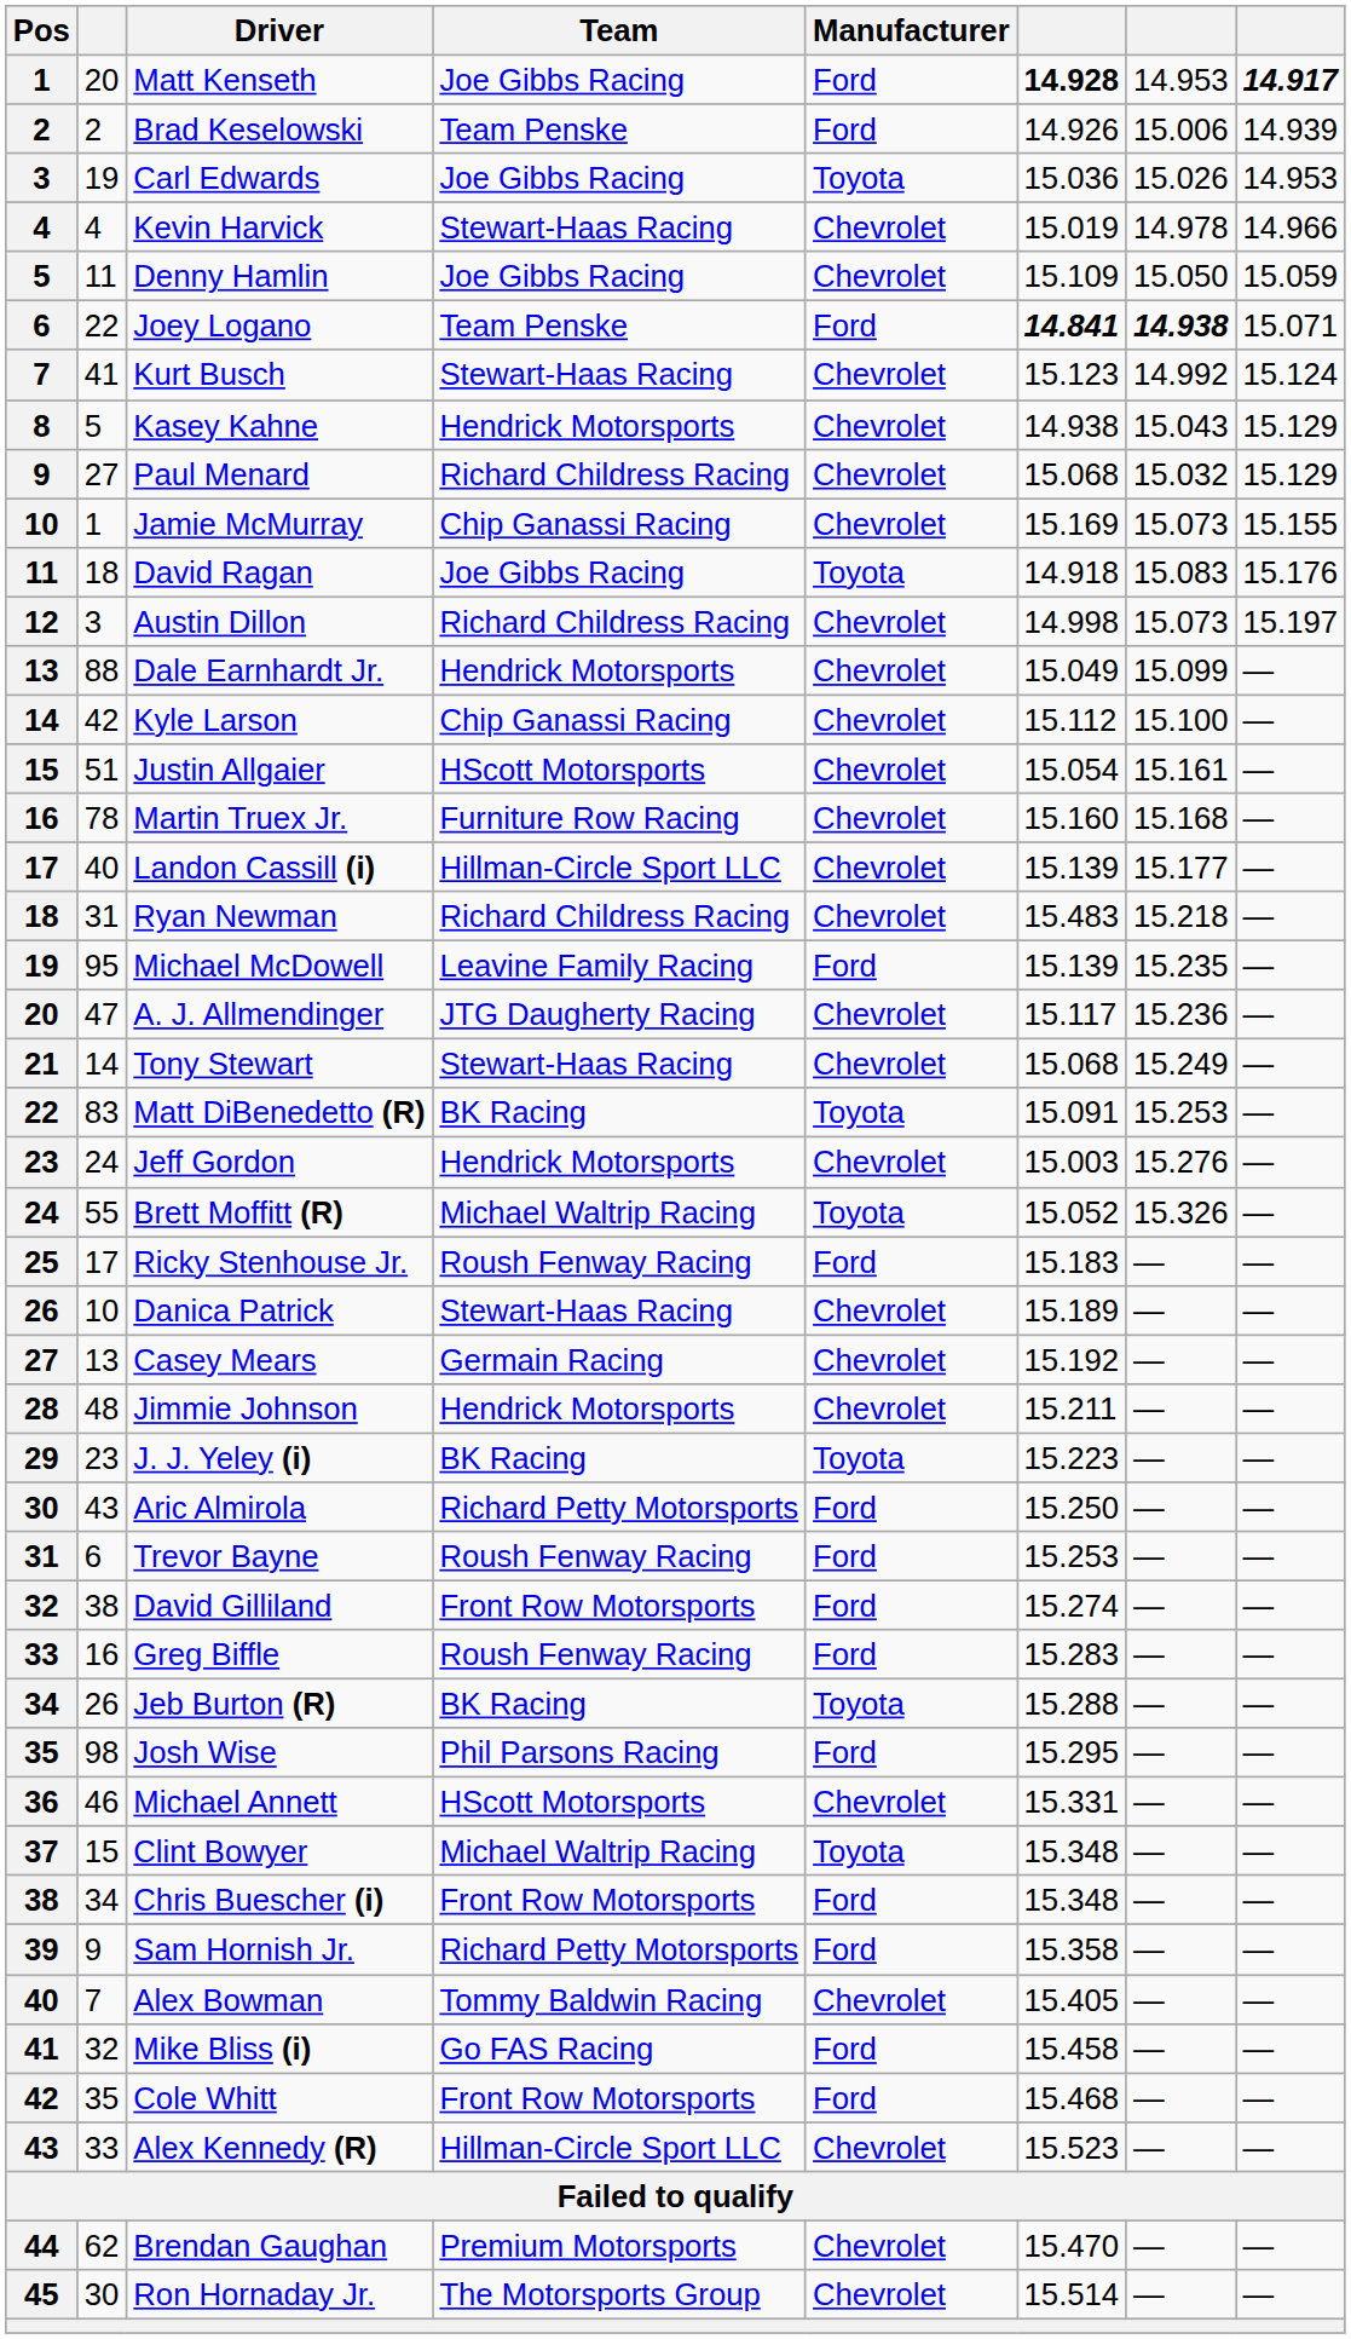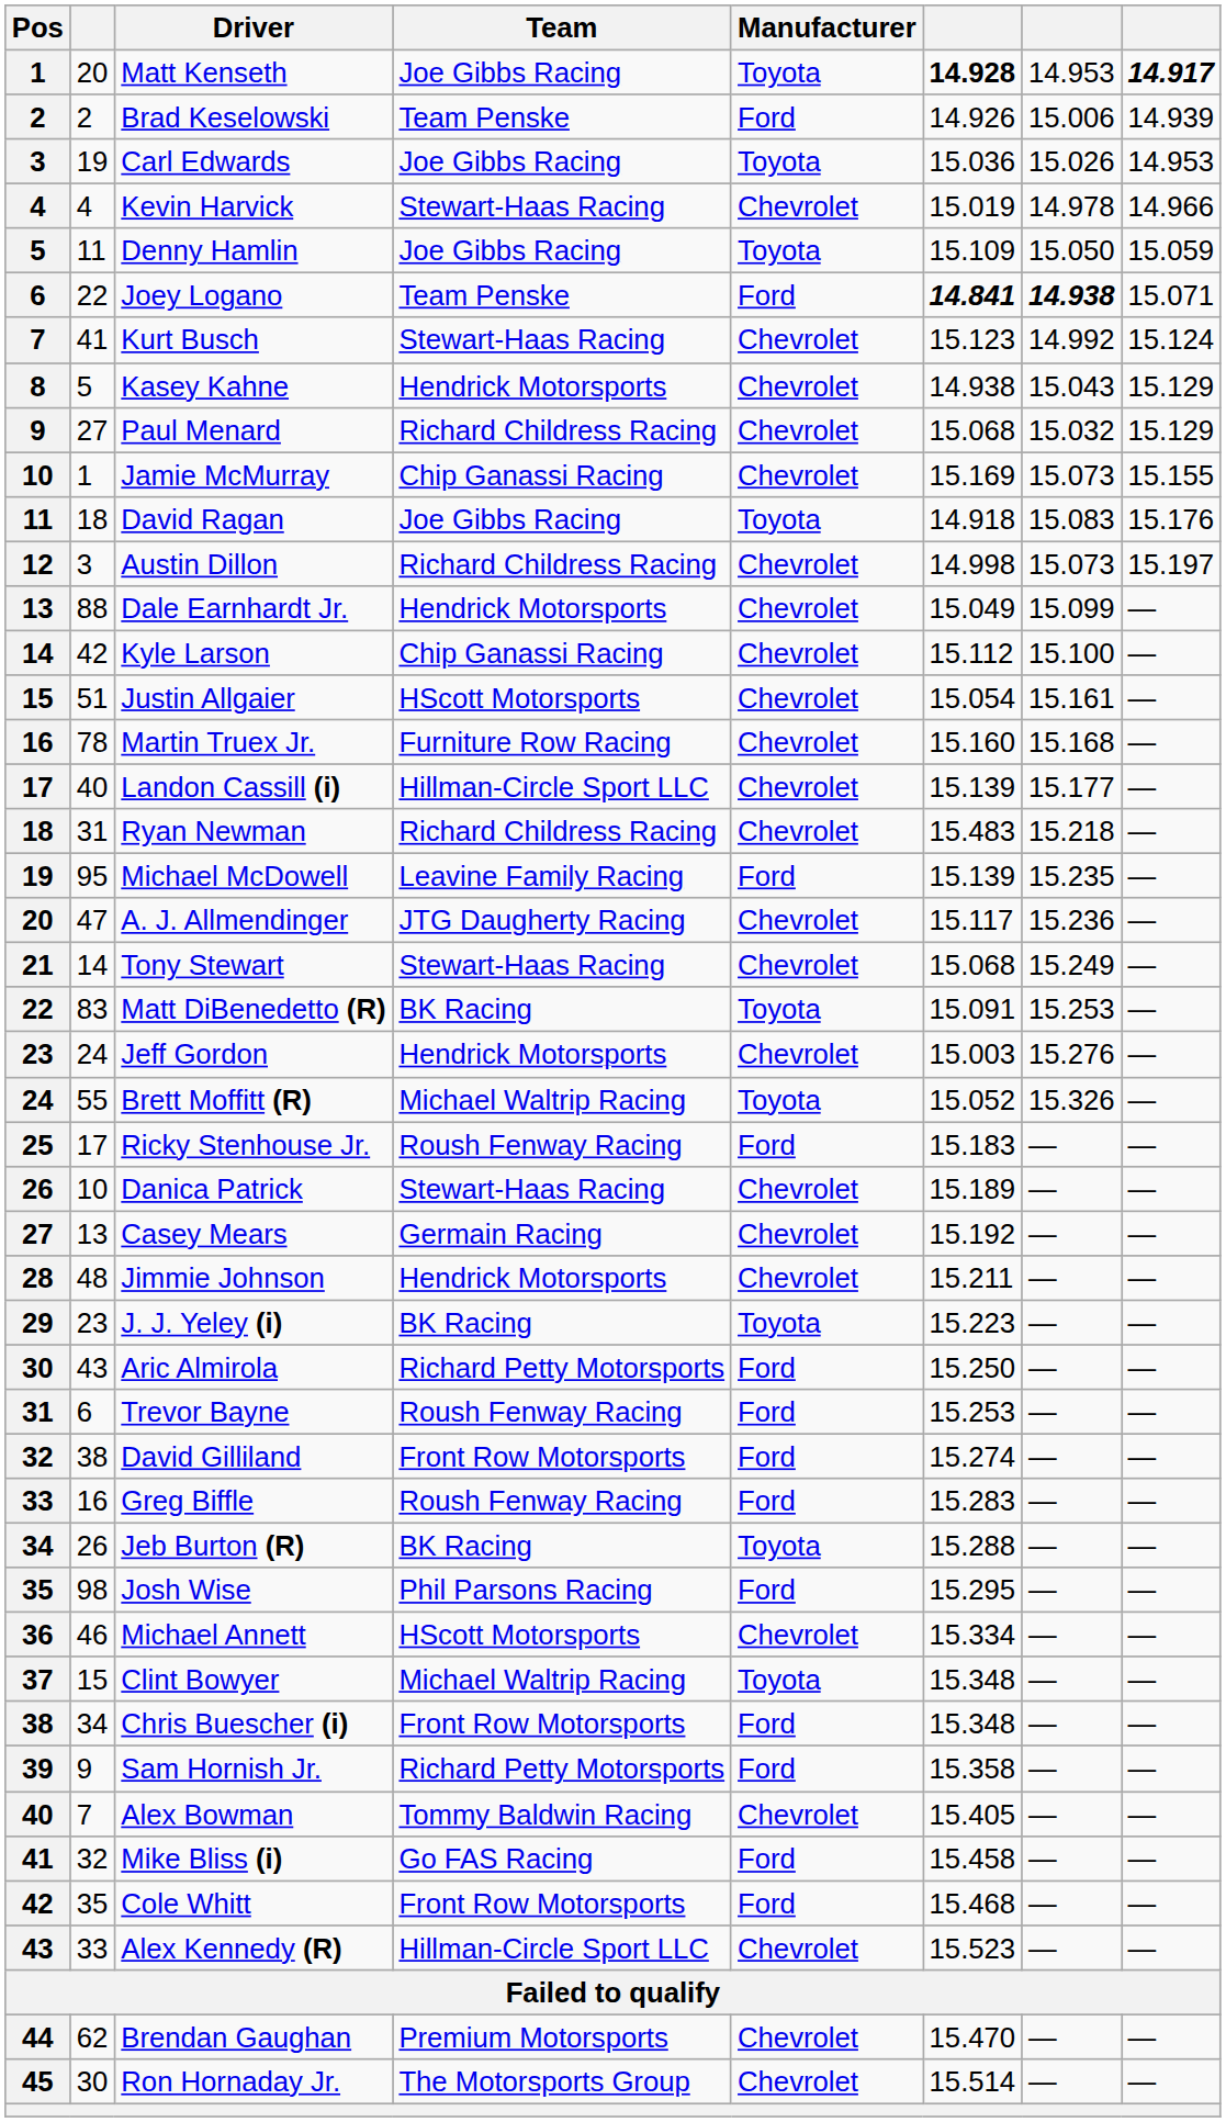 <table class="wikitable" style="font-size:95%">
 <tr>
 <th>Pos</th>
 <th></th>
 <th>Driver</th>
 <th>Team</th>
 <th>Manufacturer</th>
 <th></th>
 <th></th>
 <th></th>
 </tr>
 <tr>
 <th>1</th>
 <td>20</td>
 <td><a href='#'>Matt Kenseth</a></td>
 <td><a href='#'>Joe Gibbs Racing</a></td>
-<td><a href='#'>Ford</a></td>
+<td><a href='#'>Toyota</a></td>
 <td><strong>14.928</strong></td>
 <td>14.953</td>
 <td><strong><em>14.917</em></strong></td>
 </tr>
 <tr>
 <th>2</th>
 <td>2</td>
 <td><a href='#'>Brad Keselowski</a></td>
 <td><a href='#'>Team Penske</a></td>
 <td><a href='#'>Ford</a></td>
 <td>14.926</td>
 <td>15.006</td>
 <td>14.939</td>
 </tr>
 <tr>
 <th>3</th>
 <td>19</td>
 <td><a href='#'>Carl Edwards</a></td>
 <td><a href='#'>Joe Gibbs Racing</a></td>
 <td><a href='#'>Toyota</a></td>
 <td>15.036</td>
 <td>15.026</td>
 <td>14.953</td>
 </tr>
 <tr>
 <th>4</th>
 <td>4</td>
 <td><a href='#'>Kevin Harvick</a></td>
 <td><a href='#'>Stewart-Haas Racing</a></td>
 <td><a href='#'>Chevrolet</a></td>
 <td>15.019</td>
 <td>14.978</td>
 <td>14.966</td>
 </tr>
 <tr>
 <th>5</th>
 <td>11</td>
 <td><a href='#'>Denny Hamlin</a></td>
 <td><a href='#'>Joe Gibbs Racing</a></td>
-<td><a href='#'>Chevrolet</a></td>
+<td><a href='#'>Toyota</a></td>
 <td>15.109</td>
 <td>15.050</td>
 <td>15.059</td>
 </tr>
 <tr>
 <th>6</th>
 <td>22</td>
 <td><a href='#'>Joey Logano</a></td>
 <td><a href='#'>Team Penske</a></td>
 <td><a href='#'>Ford</a></td>
 <td><strong><em>14.841</em></strong></td>
 <td><strong><em>14.938</em></strong></td>
 <td>15.071</td>
 </tr>
 <tr>
 <th>7</th>
 <td>41</td>
 <td><a href='#'>Kurt Busch</a></td>
 <td><a href='#'>Stewart-Haas Racing</a></td>
 <td><a href='#'>Chevrolet</a></td>
 <td>15.123</td>
 <td>14.992</td>
 <td>15.124</td>
 </tr>
 <tr>
 <th>8</th>
 <td>5</td>
 <td><a href='#'>Kasey Kahne</a></td>
 <td><a href='#'>Hendrick Motorsports</a></td>
 <td><a href='#'>Chevrolet</a></td>
 <td>14.938</td>
 <td>15.043</td>
 <td>15.129</td>
 </tr>
 <tr>
 <th>9</th>
 <td>27</td>
 <td><a href='#'>Paul Menard</a></td>
 <td><a href='#'>Richard Childress Racing</a></td>
 <td><a href='#'>Chevrolet</a></td>
 <td>15.068</td>
 <td>15.032</td>
 <td>15.129</td>
 </tr>
 <tr>
 <th>10</th>
 <td>1</td>
 <td><a href='#'>Jamie McMurray</a></td>
 <td><a href='#'>Chip Ganassi Racing</a></td>
 <td><a href='#'>Chevrolet</a></td>
 <td>15.169</td>
 <td>15.073</td>
 <td>15.155</td>
 </tr>
 <tr>
 <th>11</th>
 <td>18</td>
 <td><a href='#'>David Ragan</a></td>
 <td><a href='#'>Joe Gibbs Racing</a></td>
 <td><a href='#'>Toyota</a></td>
 <td>14.918</td>
 <td>15.083</td>
 <td>15.176</td>
 </tr>
 <tr>
 <th>12</th>
 <td>3</td>
 <td><a href='#'>Austin Dillon</a></td>
 <td><a href='#'>Richard Childress Racing</a></td>
 <td><a href='#'>Chevrolet</a></td>
 <td>14.998</td>
 <td>15.073</td>
 <td>15.197</td>
 </tr>
 <tr>
 <th>13</th>
 <td>88</td>
 <td><a href='#'>Dale Earnhardt Jr.</a></td>
 <td><a href='#'>Hendrick Motorsports</a></td>
 <td><a href='#'>Chevrolet</a></td>
 <td>15.049</td>
 <td>15.099</td>
 <td>—</td>
 </tr>
 <tr>
 <th>14</th>
 <td>42</td>
 <td><a href='#'>Kyle Larson</a></td>
 <td><a href='#'>Chip Ganassi Racing</a></td>
 <td><a href='#'>Chevrolet</a></td>
 <td>15.112</td>
 <td>15.100</td>
 <td>—</td>
 </tr>
 <tr>
 <th>15</th>
 <td>51</td>
 <td><a href='#'>Justin Allgaier</a></td>
 <td><a href='#'>HScott Motorsports</a></td>
 <td><a href='#'>Chevrolet</a></td>
 <td>15.054</td>
 <td>15.161</td>
 <td>—</td>
 </tr>
 <tr>
 <th>16</th>
 <td>78</td>
 <td><a href='#'>Martin Truex Jr.</a></td>
 <td><a href='#'>Furniture Row Racing</a></td>
 <td><a href='#'>Chevrolet</a></td>
 <td>15.160</td>
 <td>15.168</td>
 <td>—</td>
 </tr>
 <tr>
 <th>17</th>
 <td>40</td>
 <td><a href='#'>Landon Cassill</a> <strong>(i)</strong></td>
 <td><a href='#'>Hillman-Circle Sport LLC</a></td>
 <td><a href='#'>Chevrolet</a></td>
 <td>15.139</td>
 <td>15.177</td>
 <td>—</td>
 </tr>
 <tr>
 <th>18</th>
 <td>31</td>
 <td><a href='#'>Ryan Newman</a></td>
 <td><a href='#'>Richard Childress Racing</a></td>
 <td><a href='#'>Chevrolet</a></td>
 <td>15.483</td>
 <td>15.218</td>
 <td>—</td>
 </tr>
 <tr>
 <th>19</th>
 <td>95</td>
 <td><a href='#'>Michael McDowell</a></td>
 <td><a href='#'>Leavine Family Racing</a></td>
 <td><a href='#'>Ford</a></td>
 <td>15.139</td>
 <td>15.235</td>
 <td>—</td>
 </tr>
 <tr>
 <th>20</th>
 <td>47</td>
 <td><a href='#'>A. J. Allmendinger</a></td>
 <td><a href='#'>JTG Daugherty Racing</a></td>
 <td><a href='#'>Chevrolet</a></td>
 <td>15.117</td>
 <td>15.236</td>
 <td>—</td>
 </tr>
 <tr>
 <th>21</th>
 <td>14</td>
 <td><a href='#'>Tony Stewart</a></td>
 <td><a href='#'>Stewart-Haas Racing</a></td>
 <td><a href='#'>Chevrolet</a></td>
 <td>15.068</td>
 <td>15.249</td>
 <td>—</td>
 </tr>
 <tr>
 <th>22</th>
 <td>83</td>
 <td><a href='#'>Matt DiBenedetto</a> <strong>(R)</strong></td>
 <td><a href='#'>BK Racing</a></td>
 <td><a href='#'>Toyota</a></td>
 <td>15.091</td>
 <td>15.253</td>
 <td>—</td>
 </tr>
 <tr>
 <th>23</th>
 <td>24</td>
 <td><a href='#'>Jeff Gordon</a></td>
 <td><a href='#'>Hendrick Motorsports</a></td>
 <td><a href='#'>Chevrolet</a></td>
 <td>15.003</td>
 <td>15.276</td>
 <td>—</td>
 </tr>
 <tr>
 <th>24</th>
 <td>55</td>
 <td><a href='#'>Brett Moffitt</a> <strong>(R)</strong></td>
 <td><a href='#'>Michael Waltrip Racing</a></td>
 <td><a href='#'>Toyota</a></td>
 <td>15.052</td>
 <td>15.326</td>
 <td>—</td>
 </tr>
 <tr>
 <th>25</th>
 <td>17</td>
 <td><a href='#'>Ricky Stenhouse Jr.</a></td>
 <td><a href='#'>Roush Fenway Racing</a></td>
 <td><a href='#'>Ford</a></td>
 <td>15.183</td>
 <td>—</td>
 <td>—</td>
 </tr>
 <tr>
 <th>26</th>
 <td>10</td>
 <td><a href='#'>Danica Patrick</a></td>
 <td><a href='#'>Stewart-Haas Racing</a></td>
 <td><a href='#'>Chevrolet</a></td>
 <td>15.189</td>
 <td>—</td>
 <td>—</td>
 </tr>
 <tr>
 <th>27</th>
 <td>13</td>
 <td><a href='#'>Casey Mears</a></td>
 <td><a href='#'>Germain Racing</a></td>
 <td><a href='#'>Chevrolet</a></td>
 <td>15.192</td>
 <td>—</td>
 <td>—</td>
 </tr>
 <tr>
 <th>28</th>
 <td>48</td>
 <td><a href='#'>Jimmie Johnson</a></td>
 <td><a href='#'>Hendrick Motorsports</a></td>
 <td><a href='#'>Chevrolet</a></td>
 <td>15.211</td>
 <td>—</td>
 <td>—</td>
 </tr>
 <tr>
 <th>29</th>
 <td>23</td>
 <td><a href='#'>J. J. Yeley</a> <strong>(i)</strong></td>
 <td><a href='#'>BK Racing</a></td>
 <td><a href='#'>Toyota</a></td>
 <td>15.223</td>
 <td>—</td>
 <td>—</td>
 </tr>
 <tr>
 <th>30</th>
 <td>43</td>
 <td><a href='#'>Aric Almirola</a></td>
 <td><a href='#'>Richard Petty Motorsports</a></td>
 <td><a href='#'>Ford</a></td>
 <td>15.250</td>
 <td>—</td>
 <td>—</td>
 </tr>
 <tr>
 <th>31</th>
 <td>6</td>
 <td><a href='#'>Trevor Bayne</a></td>
 <td><a href='#'>Roush Fenway Racing</a></td>
 <td><a href='#'>Ford</a></td>
 <td>15.253</td>
 <td>—</td>
 <td>—</td>
 </tr>
 <tr>
 <th>32</th>
 <td>38</td>
 <td><a href='#'>David Gilliland</a></td>
 <td><a href='#'>Front Row Motorsports</a></td>
 <td><a href='#'>Ford</a></td>
 <td>15.274</td>
 <td>—</td>
 <td>—</td>
 </tr>
 <tr>
 <th>33</th>
 <td>16</td>
 <td><a href='#'>Greg Biffle</a></td>
 <td><a href='#'>Roush Fenway Racing</a></td>
 <td><a href='#'>Ford</a></td>
 <td>15.283</td>
 <td>—</td>
 <td>—</td>
 </tr>
 <tr>
 <th>34</th>
 <td>26</td>
 <td><a href='#'>Jeb Burton</a> <strong>(R)</strong></td>
 <td><a href='#'>BK Racing</a></td>
 <td><a href='#'>Toyota</a></td>
 <td>15.288</td>
 <td>—</td>
 <td>—</td>
 </tr>
 <tr>
 <th>35</th>
 <td>98</td>
 <td><a href='#'>Josh Wise</a></td>
 <td><a href='#'>Phil Parsons Racing</a></td>
 <td><a href='#'>Ford</a></td>
 <td>15.295</td>
 <td>—</td>
 <td>—</td>
 </tr>
 <tr>
 <th>36</th>
 <td>46</td>
 <td><a href='#'>Michael Annett</a></td>
 <td><a href='#'>HScott Motorsports</a></td>
 <td><a href='#'>Chevrolet</a></td>
-<td>15.331</td>
+<td>15.334</td>
 <td>—</td>
 <td>—</td>
 </tr>
 <tr>
 <th>37</th>
 <td>15</td>
 <td><a href='#'>Clint Bowyer</a></td>
 <td><a href='#'>Michael Waltrip Racing</a></td>
 <td><a href='#'>Toyota</a></td>
 <td>15.348</td>
 <td>—</td>
 <td>—</td>
 </tr>
 <tr>
 <th>38</th>
 <td>34</td>
 <td><a href='#'>Chris Buescher</a> <strong>(i)</strong></td>
 <td><a href='#'>Front Row Motorsports</a></td>
 <td><a href='#'>Ford</a></td>
 <td>15.348</td>
 <td>—</td>
 <td>—</td>
 </tr>
 <tr>
 <th>39</th>
 <td>9</td>
 <td><a href='#'>Sam Hornish Jr.</a></td>
 <td><a href='#'>Richard Petty Motorsports</a></td>
 <td><a href='#'>Ford</a></td>
 <td>15.358</td>
 <td>—</td>
 <td>—</td>
 </tr>
 <tr>
 <th>40</th>
 <td>7</td>
 <td><a href='#'>Alex Bowman</a></td>
 <td><a href='#'>Tommy Baldwin Racing</a></td>
 <td><a href='#'>Chevrolet</a></td>
 <td>15.405</td>
 <td>—</td>
 <td>—</td>
 </tr>
 <tr>
 <th>41</th>
 <td>32</td>
 <td><a href='#'>Mike Bliss</a> <strong>(i)</strong></td>
 <td><a href='#'>Go FAS Racing</a></td>
 <td><a href='#'>Ford</a></td>
 <td>15.458</td>
 <td>—</td>
 <td>—</td>
 </tr>
 <tr>
 <th>42</th>
 <td>35</td>
 <td><a href='#'>Cole Whitt</a></td>
 <td><a href='#'>Front Row Motorsports</a></td>
 <td><a href='#'>Ford</a></td>
 <td>15.468</td>
 <td>—</td>
 <td>—</td>
 </tr>
 <tr>
 <th>43</th>
 <td>33</td>
 <td><a href='#'>Alex Kennedy</a> <strong>(R)</strong></td>
 <td><a href='#'>Hillman-Circle Sport LLC</a></td>
 <td><a href='#'>Chevrolet</a></td>
 <td>15.523</td>
 <td>—</td>
 <td>—</td>
 </tr>
 <tr>
 <th colspan="8">Failed to qualify</th>
 </tr>
 <tr>
 <th>44</th>
 <td>62</td>
 <td><a href='#'>Brendan Gaughan</a></td>
 <td><a href='#'>Premium Motorsports</a></td>
 <td><a href='#'>Chevrolet</a></td>
 <td>15.470</td>
 <td>—</td>
 <td>—</td>
 </tr>
 <tr>
 <th>45</th>
 <td>30</td>
 <td><a href='#'>Ron Hornaday Jr.</a></td>
 <td><a href='#'>The Motorsports Group</a></td>
 <td><a href='#'>Chevrolet</a></td>
 <td>15.514</td>
 <td>—</td>
 <td>—</td>
 </tr>
 <tr>
 <th colspan="8"></th>
 </tr>
 </table>
